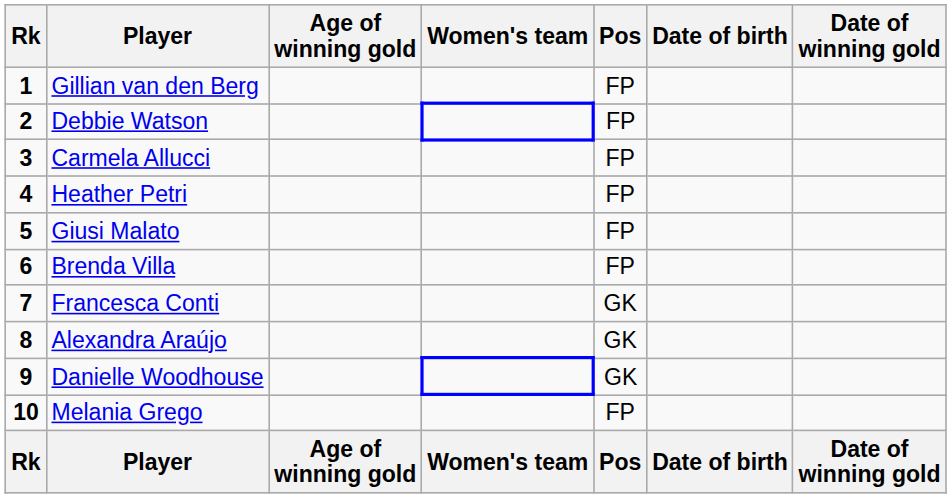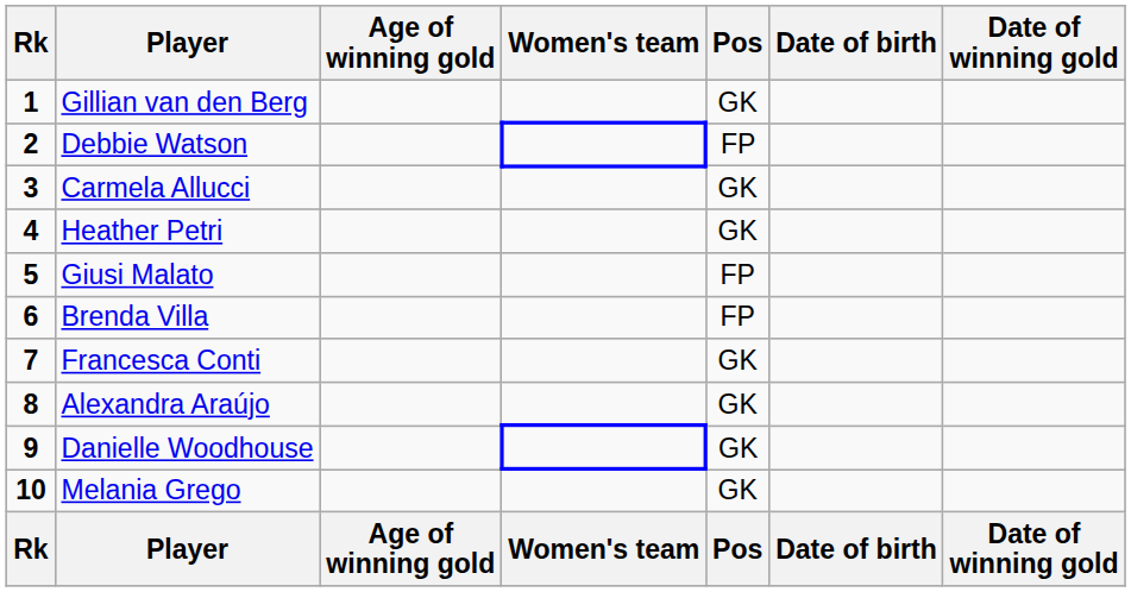 <table class="wikitable sortable" style="text-align: center; font-size: 90%; margin-left: 1em;">
 <tr>
 <th>Rk</th>
 <th>Player</th>
 <th>Age of<br>winning gold</th>
 <th>Women's team</th>
 <th>Pos</th>
 <th>Date of birth</th>
 <th>Date of<br>winning gold</th>
 </tr>
 <tr>
 <td><strong>1</strong></td>
 <td style="text-align: left;" data-sort-value="Berg, Gillian Van Den"><a href='#'>Gillian van den Berg</a></td>
 <td style="text-align: left;"><strong></strong></td>
 <td style="text-align: left;"></td>
-<td>FP</td>
+<td>GK</td>
 <td style="text-align: right;"></td>
 <td style="text-align: right;"></td>
 </tr>
 <tr>
 <td><strong>2</strong></td>
 <td style="text-align: left;" data-sort-value="Watson, Debbie"><a href='#'>Debbie Watson</a></td>
 <td style="text-align: left;"><strong></strong></td>
 <td style="border: 2px solid blue; text-align: left;"></td>
 <td>FP</td>
 <td style="text-align: right;"></td>
 <td style="text-align: right;"></td>
 </tr>
 <tr>
 <td><strong>3</strong></td>
 <td style="text-align: left;" data-sort-value="Allucci, Carmela"><a href='#'>Carmela Allucci</a></td>
 <td style="text-align: left;"><strong></strong></td>
 <td style="text-align: left;"></td>
-<td>FP</td>
+<td>GK</td>
 <td style="text-align: right;"></td>
 <td style="text-align: right;"></td>
 </tr>
 <tr>
 <td><strong>4</strong></td>
 <td style="text-align: left;" data-sort-value="Petri, Heather"><a href='#'>Heather Petri</a></td>
 <td style="text-align: left;"><strong></strong></td>
 <td style="text-align: left;"></td>
-<td>FP</td>
+<td>GK</td>
 <td style="text-align: right;"></td>
 <td style="text-align: right;"></td>
 </tr>
 <tr>
 <td><strong>5</strong></td>
 <td style="text-align: left;" data-sort-value="Malato, Giusi"><a href='#'>Giusi Malato</a></td>
 <td style="text-align: left;"><strong></strong></td>
 <td style="text-align: left;"></td>
 <td>FP</td>
 <td style="text-align: right;"></td>
 <td style="text-align: right;"></td>
 </tr>
 <tr>
 <td><strong>6</strong></td>
 <td style="text-align: left;" data-sort-value="Villa, Brenda"><a href='#'>Brenda Villa</a></td>
 <td style="text-align: left;"><strong></strong></td>
 <td style="text-align: left;"></td>
 <td>FP</td>
 <td style="text-align: right;"></td>
 <td style="text-align: right;"></td>
 </tr>
 <tr>
 <td><strong>7</strong></td>
 <td style="text-align: left;" data-sort-value="Conti, Francesca"><a href='#'>Francesca Conti</a></td>
 <td style="text-align: left;"><strong></strong></td>
 <td style="text-align: left;"></td>
 <td>GK</td>
 <td style="text-align: right;"></td>
 <td style="text-align: right;"></td>
 </tr>
 <tr>
 <td><strong>8</strong></td>
 <td style="text-align: left;" data-sort-value="Araújo, Alexandra"><a href='#'>Alexandra Araújo</a></td>
 <td style="text-align: left;"><strong></strong></td>
 <td style="text-align: left;"></td>
 <td>GK</td>
 <td style="text-align: right;"></td>
 <td style="text-align: right;"></td>
 </tr>
 <tr>
 <td><strong>9</strong></td>
 <td style="text-align: left;" data-sort-value="Woodhouse, Danielle"><a href='#'>Danielle Woodhouse</a></td>
 <td style="text-align: left;"><strong></strong></td>
 <td style="border: 2px solid blue; text-align: left;"></td>
 <td>GK</td>
 <td style="text-align: right;"></td>
 <td style="text-align: right;"></td>
 </tr>
 <tr>
 <td><strong>10</strong></td>
 <td style="text-align: left;" data-sort-value="Grego, Melania"><a href='#'>Melania Grego</a></td>
 <td style="text-align: left;"><strong></strong></td>
 <td style="text-align: left;"></td>
-<td>FP</td>
+<td>GK</td>
 <td style="text-align: right;"></td>
 <td style="text-align: right;"></td>
 </tr>
 <tr>
 <th>Rk</th>
 <th>Player</th>
 <th>Age of<br>winning gold</th>
 <th>Women's team</th>
 <th>Pos</th>
 <th>Date of birth</th>
 <th>Date of<br>winning gold</th>
 </tr>
 </table>
